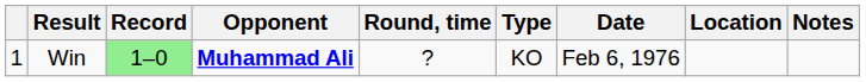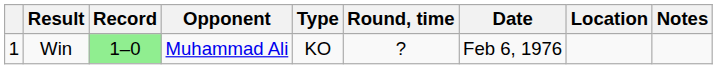 <table class="wikitable" style="text-align:center">
 <tr>
 <th></th>
 <th>Result</th>
 <th>Record</th>
 <th>Opponent</th>
+<th>Type</th>
 <th>Round, time</th>
-<th>Type</th>
 <th>Date</th>
 <th>Location</th>
 <th>Notes</th>
 </tr>
 <tr>
 <td>1</td>
 <td>Win</td>
 <td style="background: lightgreen;">1–0</td>
-<td style="text-align:left;"><strong> <a href='#'>Muhammad Ali</a></strong></td>
+<td style="text-align:left;"> <a href='#'>Muhammad Ali</a></td>
+<td>KO</td>
 <td>?</td>
-<td>KO</td>
 <td>Feb 6, 1976</td>
 <td style="text-align:left;"></td>
 <td style="text-align:left;"></td>
 </tr>
 </table>
